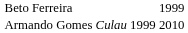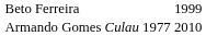 <table border="0">
 <tr>
 <td></td>
 <td>Beto Ferreira</td>
 <td></td>
 <td align="right">1999</td>
 </tr>
 <tr>
 <td></td>
 <td>Armando Gomes <em>Culau</em></td>
-<td align="right">1999</td>
+<td align="right">1977</td>
 <td align="right">2010</td>
 </tr>
 <tr>
 </tr>
 </table>
